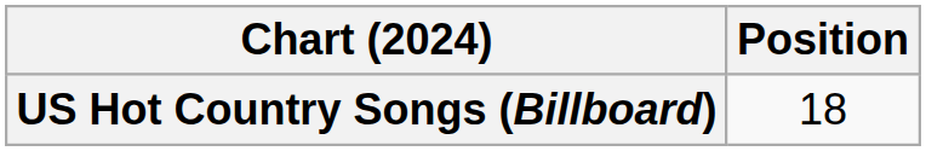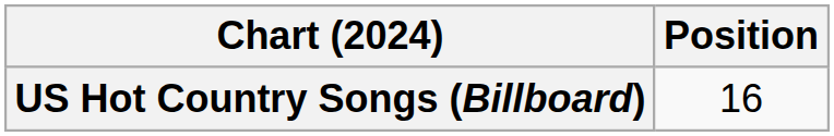 <table class="wikitable plainrowheaders" style="text-align:center">
 <tr>
 <th scope="col">Chart (2024)</th>
 <th scope="col">Position</th>
 </tr>
 <tr>
 <th scope="row">US Hot Country Songs (<em>Billboard</em>)</th>
-<td>18</td>
+<td>16</td>
 </tr>
 </table>
